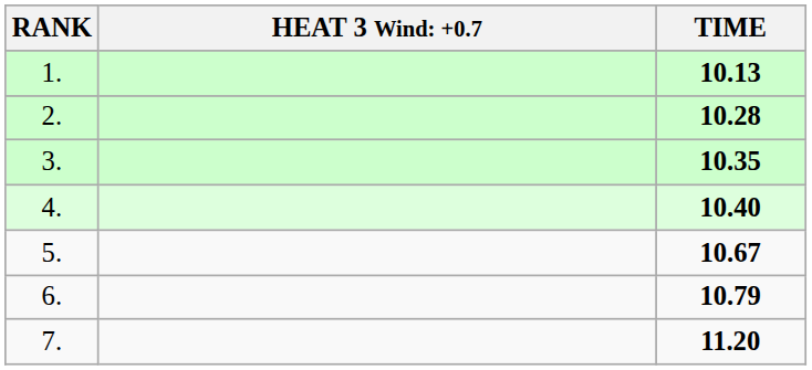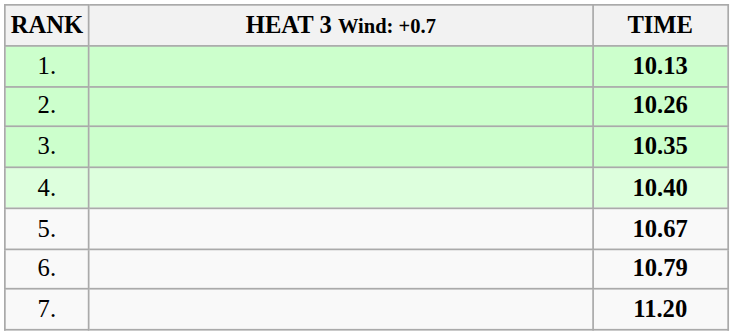 <table class="wikitable" style="border-collapse: collapse; font-size: 90%;">
 <tr>
 <th>RANK</th>
 <th style="width: 20em">HEAT 3 <small>Wind: +0.7</small></th>
 <th style="width: 5em">TIME</th>
 </tr>
 <tr style="background:#ccffcc;">
 <td align="center">1.</td>
 <td></td>
 <td align="center"><strong>10.13</strong></td>
 </tr>
 <tr style="background:#ccffcc;">
 <td align="center">2.</td>
 <td></td>
-<td align="center"><strong>10.28</strong></td>
+<td align="center"><strong>10.26</strong></td>
 </tr>
 <tr style="background:#ccffcc;">
 <td align="center">3.</td>
 <td></td>
 <td align="center"><strong>10.35</strong></td>
 </tr>
 <tr style="background:#ddffdd;">
 <td align="center">4.</td>
 <td></td>
 <td align="center"><strong>10.40</strong></td>
 </tr>
 <tr>
 <td align="center">5.</td>
 <td></td>
 <td align="center"><strong>10.67</strong></td>
 </tr>
 <tr>
 <td align="center">6.</td>
 <td></td>
 <td align="center"><strong>10.79</strong></td>
 </tr>
 <tr>
 <td align="center">7.</td>
 <td></td>
 <td align="center"><strong>11.20</strong></td>
 </tr>
 </table>
